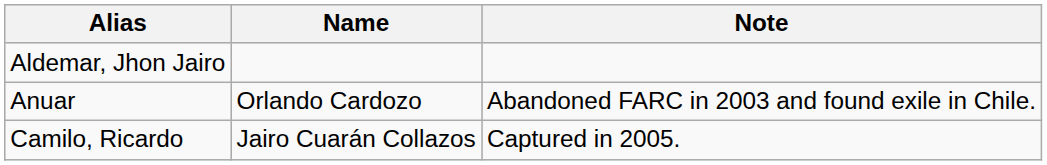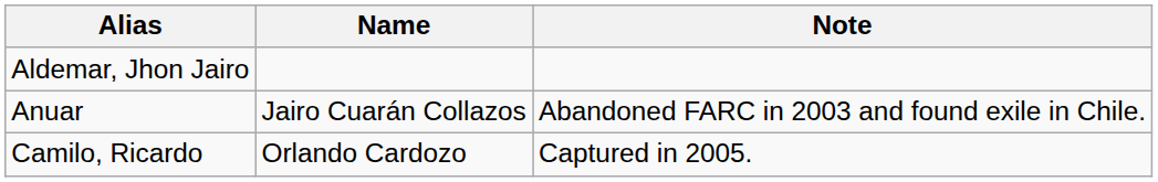 <table class="wikitable">
 <tr>
 <th>Alias</th>
 <th>Name</th>
 <th>Note</th>
 </tr>
 <tr>
 <td>Aldemar, Jhon Jairo  </td>
 <td></td>
 <td></td>
 </tr>
 <tr>
 <td>Anuar</td>
-<td>Orlando Cardozo</td>
+<td>Jairo Cuarán Collazos</td>
 <td>Abandoned FARC in 2003 and found exile in Chile.</td>
 </tr>
 <tr>
 <td>Camilo, Ricardo</td>
-<td>Jairo Cuarán Collazos</td>
+<td>Orlando Cardozo</td>
 <td>Captured in 2005.</td>
 </tr>
 </table>
